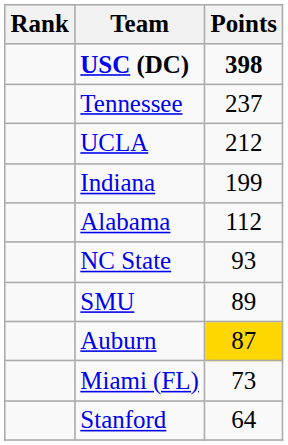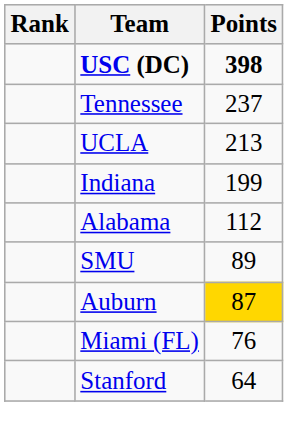 <table class="wikitable sortable" style="text-align:center">
 <tr>
 <th>Rank</th>
 <th>Team</th>
 <th>Points</th>
 </tr>
 <tr>
 <td></td>
 <td align=left><strong><a href='#'>USC</a></strong> <strong>(DC)</strong></td>
 <td><strong>398</strong></td>
 </tr>
 <tr>
 <td></td>
 <td align=left><a href='#'>Tennessee</a></td>
 <td>237</td>
 </tr>
 <tr>
 <td></td>
 <td align=left><a href='#'>UCLA</a></td>
-<td>212</td>
+<td>213</td>
 </tr>
 <tr>
 <td></td>
 <td align=left><a href='#'>Indiana</a></td>
 <td>199</td>
 </tr>
 <tr>
 <td></td>
 <td align=left><a href='#'>Alabama</a></td>
 <td>112</td>
-</tr>
-<tr>
-<td></td>
-<td align=left><a href='#'>NC State</a></td>
-<td>93</td>
 </tr>
 <tr>
 <td></td>
 <td align=left><a href='#'>SMU</a></td>
 <td>89</td>
 </tr>
 <tr>
 <td></td>
 <td align=left><a href='#'>Auburn</a></td>
 <td style="background: gold;">87</td>
 </tr>
 <tr>
 <td></td>
 <td align=left><a href='#'>Miami (FL)</a></td>
-<td>73</td>
+<td>76</td>
 </tr>
 <tr>
 <td></td>
 <td align=left><a href='#'>Stanford</a></td>
 <td>64</td>
 </tr>
 </table>
